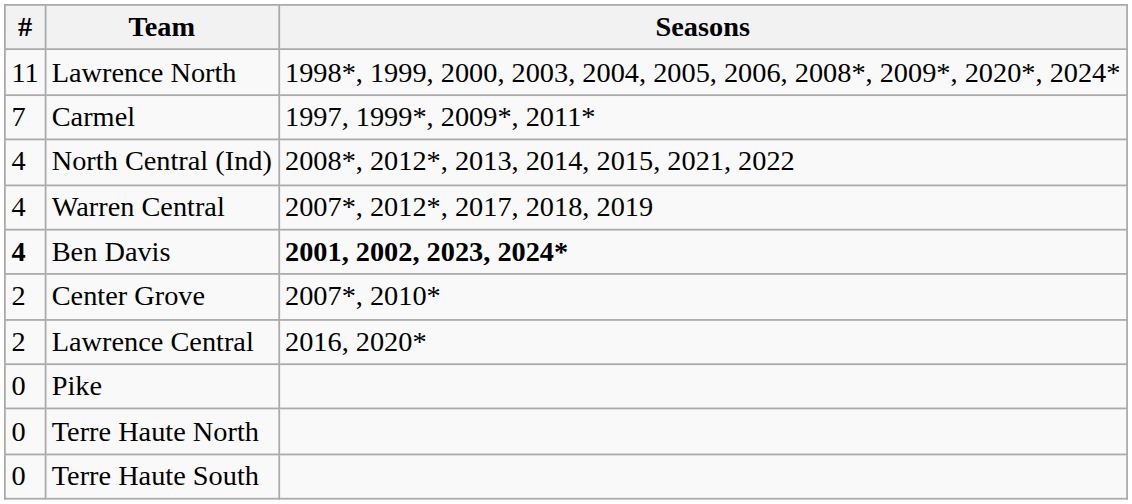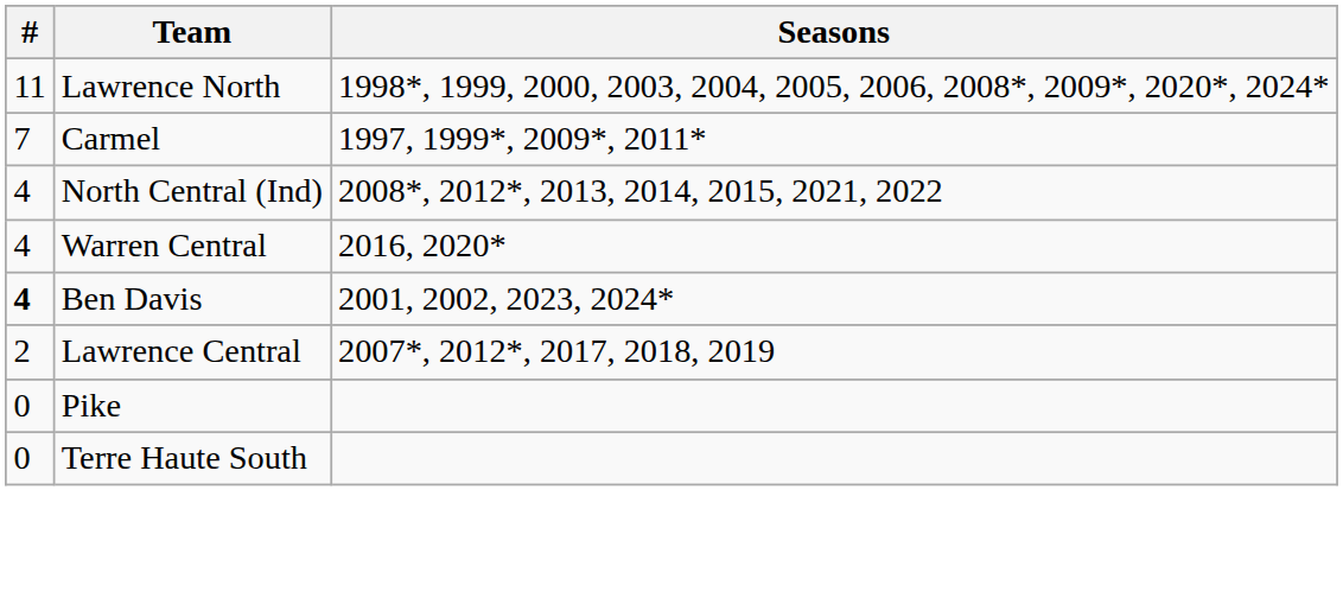 <table class="wikitable" style=>
 <tr>
 <th>#</th>
 <th>Team</th>
 <th>Seasons</th>
 </tr>
 <tr>
 <td>11</td>
 <td>Lawrence North</td>
 <td>1998*, 1999, 2000, 2003, 2004, 2005, 2006, 2008*, 2009*, 2020*, 2024*</td>
 </tr>
 <tr>
 <td>7</td>
 <td>Carmel</td>
 <td>1997, 1999*, 2009*, 2011*</td>
 </tr>
 <tr>
 <td>4</td>
 <td>North Central (Ind)</td>
 <td>2008*, 2012*, 2013, 2014, 2015, 2021, 2022</td>
 </tr>
 <tr>
 <td>4</td>
 <td>Warren Central</td>
-<td>2007*, 2012*, 2017, 2018, 2019</td>
+<td>2016, 2020*</td>
 </tr>
 <tr>
 <td><strong>4</strong></td>
 <td>Ben Davis</td>
-<td><strong>2001, 2002, 2023, 2024*</strong></td>
-</tr>
-<tr>
-<td>2</td>
-<td>Center Grove</td>
-<td>2007*, 2010*</td>
+<td>2001, 2002, 2023, 2024*</td>
 </tr>
 <tr>
 <td>2</td>
 <td>Lawrence Central</td>
-<td>2016, 2020*</td>
+<td>2007*, 2012*, 2017, 2018, 2019</td>
 </tr>
 <tr>
 <td>0</td>
 <td>Pike</td>
 <td></td>
 </tr>
 <tr>
 <td>0</td>
-<td>Terre Haute North</td>
-<td></td>
-</tr>
-<tr>
-<td>0</td>
 <td>Terre Haute South</td>
 <td></td>
 </tr>
 </table>
